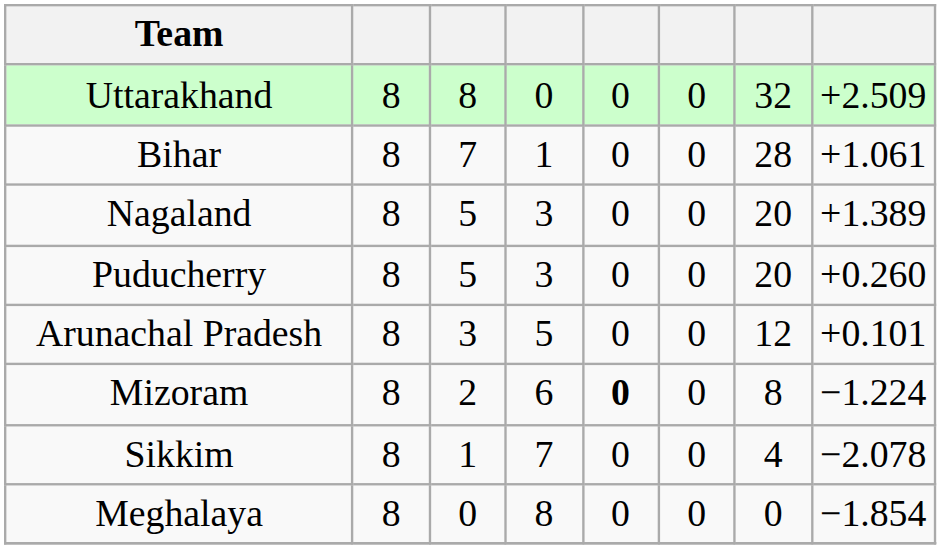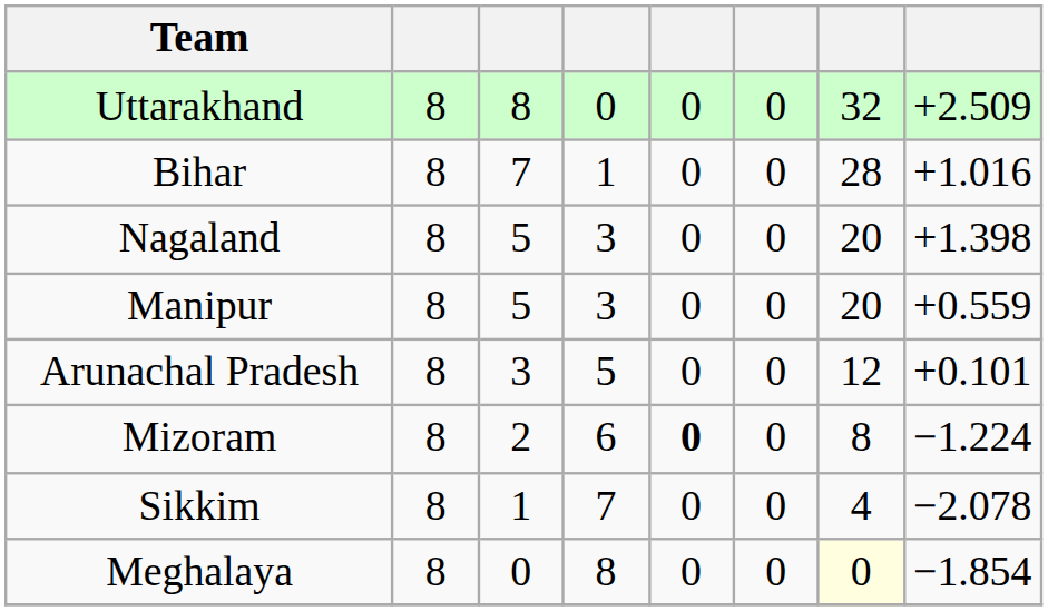 <table class="wikitable" style="text-align:center">
 <tr>
 <th style="width:140px;">Team</th>
 <th style="width:25px;"></th>
 <th style="width:25px;"></th>
 <th style="width:25px;"></th>
 <th style="width:25px;"></th>
 <th style="width:25px;"></th>
 <th style="width:25px;"></th>
 <th style="width:40px;"></th>
 </tr>
 <tr style="background:#cfc;">
 <td>Uttarakhand</td>
 <td>8</td>
 <td>8</td>
 <td>0</td>
 <td>0</td>
 <td>0</td>
 <td>32</td>
 <td>+2.509</td>
 </tr>
 <tr>
 <td>Bihar</td>
 <td>8</td>
 <td>7</td>
 <td>1</td>
 <td>0</td>
 <td>0</td>
 <td>28</td>
-<td>+1.061</td>
+<td>+1.016</td>
 </tr>
 <tr>
 <td>Nagaland</td>
 <td>8</td>
 <td>5</td>
 <td>3</td>
 <td>0</td>
 <td>0</td>
 <td>20</td>
-<td>+1.389</td>
+<td>+1.398</td>
 </tr>
 <tr>
-<td>Puducherry</td>
+<td>Manipur</td>
 <td>8</td>
 <td>5</td>
 <td>3</td>
 <td>0</td>
 <td>0</td>
 <td>20</td>
-<td>+0.260</td>
+<td>+0.559</td>
 </tr>
 <tr>
 <td>Arunachal Pradesh</td>
 <td>8</td>
 <td>3</td>
 <td>5</td>
 <td>0</td>
 <td>0</td>
 <td>12</td>
 <td>+0.101</td>
 </tr>
 <tr>
 <td>Mizoram</td>
 <td>8</td>
 <td>2</td>
 <td>6</td>
 <td><strong>0</strong></td>
 <td>0</td>
 <td>8</td>
 <td>−1.224</td>
 </tr>
 <tr>
 <td>Sikkim</td>
 <td>8</td>
 <td>1</td>
 <td>7</td>
 <td>0</td>
 <td>0</td>
 <td>4</td>
 <td>−2.078</td>
 </tr>
 <tr>
 <td>Meghalaya</td>
 <td>8</td>
 <td>0</td>
 <td>8</td>
 <td>0</td>
 <td>0</td>
-<td>0</td>
+<td style="background: lightyellow;">0</td>
 <td>−1.854</td>
 </tr>
 <tr>
 </tr>
 </table>
